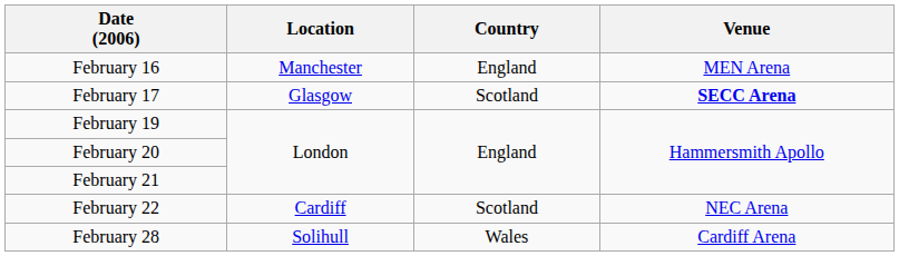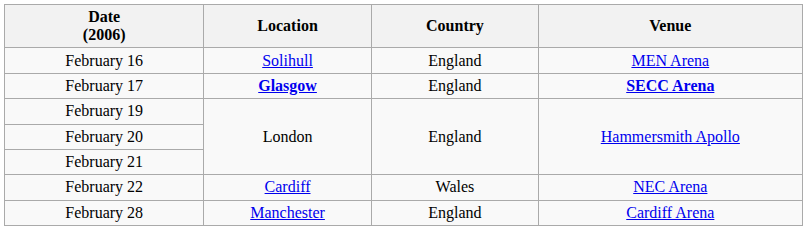 <table class="wikitable plainrowheaders" style="text-align:center;">
 <tr>
 <th scope="col" style="width:12em;">Date<br>(2006)</th>
 <th scope="col" style="width:10em;">Location</th>
 <th scope="col" style="width:10em;">Country</th>
 <th scope="col" style="width:16em;">Venue</th>
 </tr>
 <tr>
 <td>February 16</td>
-<td><a href='#'>Manchester</a></td>
+<td><a href='#'>Solihull</a></td>
 <td>England</td>
 <td><a href='#'>MEN Arena</a></td>
 </tr>
 <tr>
 <td>February 17</td>
-<td><a href='#'>Glasgow</a></td>
-<td>Scotland</td>
+<td><strong><a href='#'>Glasgow</a></strong></td>
+<td>England</td>
 <td><strong><a href='#'>SECC Arena</a></strong></td>
 </tr>
 <tr>
 <td>February 19</td>
 <td rowspan="3">London</td>
 <td rowspan="3">England</td>
 <td rowspan="3"><a href='#'>Hammersmith Apollo</a></td>
 </tr>
 <tr>
 <td>February 20</td>
 </tr>
 <tr>
 <td>February 21</td>
 </tr>
 <tr>
 <td>February 22</td>
 <td><a href='#'>Cardiff</a></td>
-<td>Scotland</td>
+<td>Wales</td>
 <td><a href='#'>NEC Arena</a></td>
 </tr>
 <tr>
 <td>February 28</td>
-<td><a href='#'>Solihull</a></td>
-<td>Wales</td>
+<td><a href='#'>Manchester</a></td>
+<td>England</td>
 <td><a href='#'>Cardiff Arena</a></td>
 </tr>
 </table>
